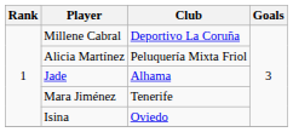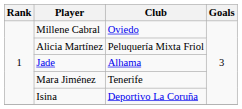 <table class="wikitable sortable" style="text-align:center">
 <tr>
 <th>Rank</th>
 <th>Player</th>
 <th>Club</th>
 <th>Goals</th>
 </tr>
 <tr>
 <td rowspan=5>1</td>
 <td align="left"> Millene Cabral</td>
-<td align="left"><a href='#'>Deportivo La Coruña</a></td>
+<td align="left"><a href='#'>Oviedo</a></td>
 <td rowspan=5>3</td>
 </tr>
 <tr>
 <td align="left"> Alicia Martínez</td>
 <td align="left">Peluquería Mixta Friol</td>
 </tr>
 <tr>
 <td align="left"> <a href='#'>Jade</a></td>
 <td align="left"><a href='#'>Alhama</a></td>
 </tr>
 <tr>
 <td align="left"> Mara Jiménez</td>
 <td align="left">Tenerife</td>
 </tr>
 <tr>
 <td align="left"> Isina</td>
-<td align="left"><a href='#'>Oviedo</a></td>
+<td align="left"><a href='#'>Deportivo La Coruña</a></td>
 </tr>
 <tr>
 </tr>
 </table>
